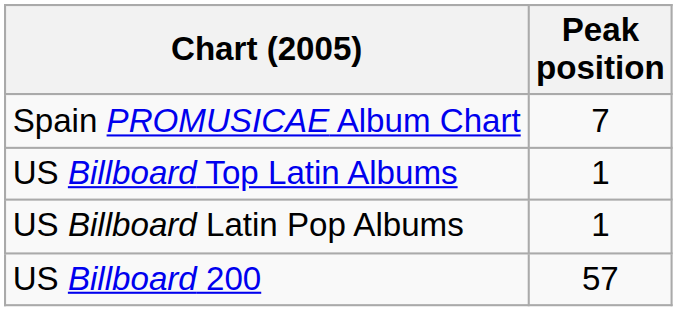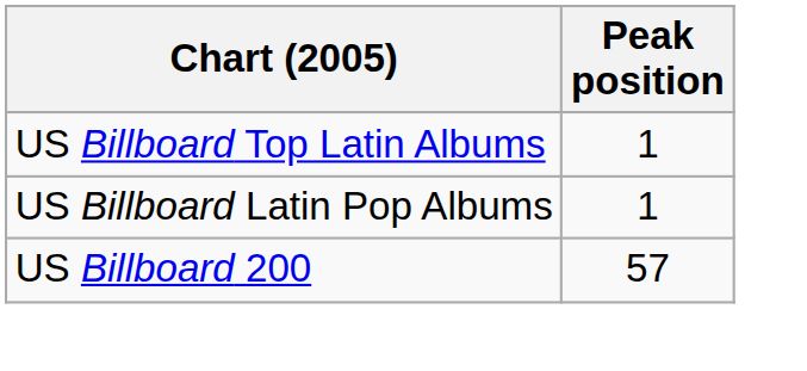 <table class="wikitable">
 <tr>
 <th align="left">Chart (2005)</th>
 <th align="left">Peak<br>position</th>
-</tr>
-<tr>
-<td align="left">Spain <a href='#'><em>PROMUSICAE</em> Album Chart</a></td>
-<td align="center">7</td>
 </tr>
 <tr>
 <td align="left">US <a href='#'><em>Billboard</em> Top Latin Albums</a></td>
 <td align="center">1</td>
 </tr>
 <tr>
 <td align="left">US <em>Billboard</em> Latin Pop Albums</td>
 <td align="center">1</td>
 </tr>
 <tr>
 <td align="left">US <a href='#'><em>Billboard</em> 200</a></td>
 <td align="center">57</td>
 </tr>
 </table>
